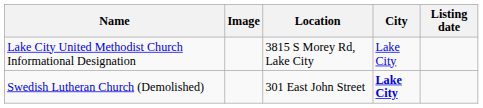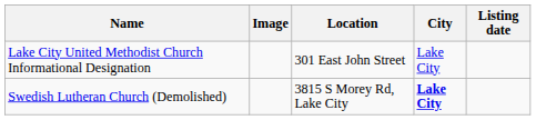 <table class="wikitable sortable" style="width:100%">
 <tr>
 <th>Name</th>
 <th>Image</th>
 <th>Location</th>
 <th>City</th>
 <th>Listing date</th>
 </tr>
 <tr>
 <td><a href='#'>Lake City United Methodist Church</a> Informational Designation</td>
 <td></td>
-<td>3815 S Morey Rd, Lake City</td>
+<td>301 East John Street</td>
 <td><a href='#'>Lake City</a></td>
 <td></td>
 </tr>
 <tr>
 <td><a href='#'>Swedish Lutheran Church</a> (Demolished)</td>
 <td></td>
-<td>301 East John Street</td>
+<td>3815 S Morey Rd, Lake City</td>
 <td><strong><a href='#'>Lake City</a></strong></td>
 <td></td>
 </tr>
 </table>
